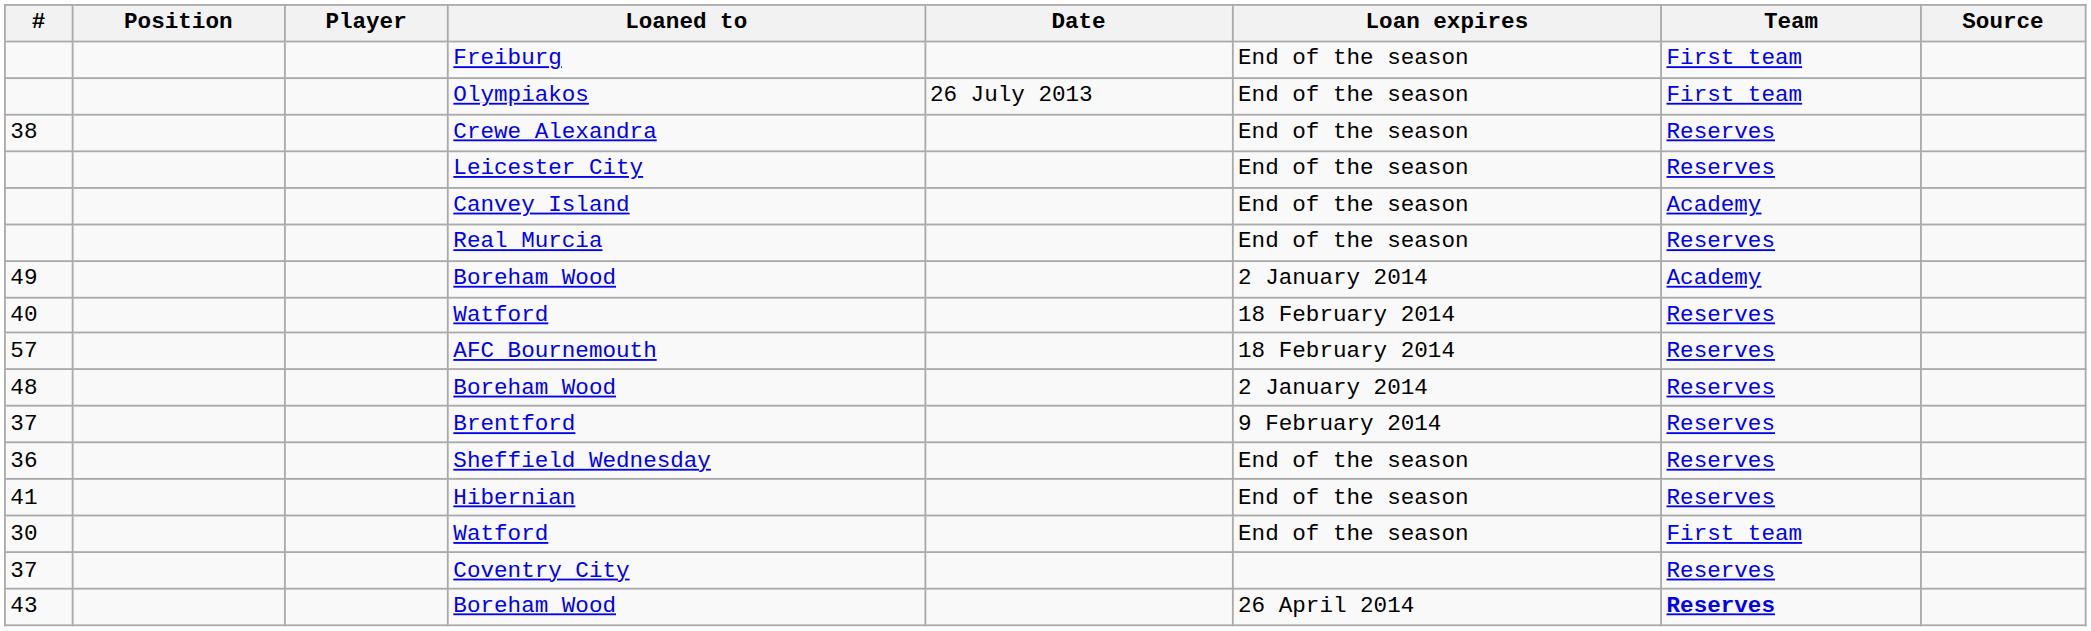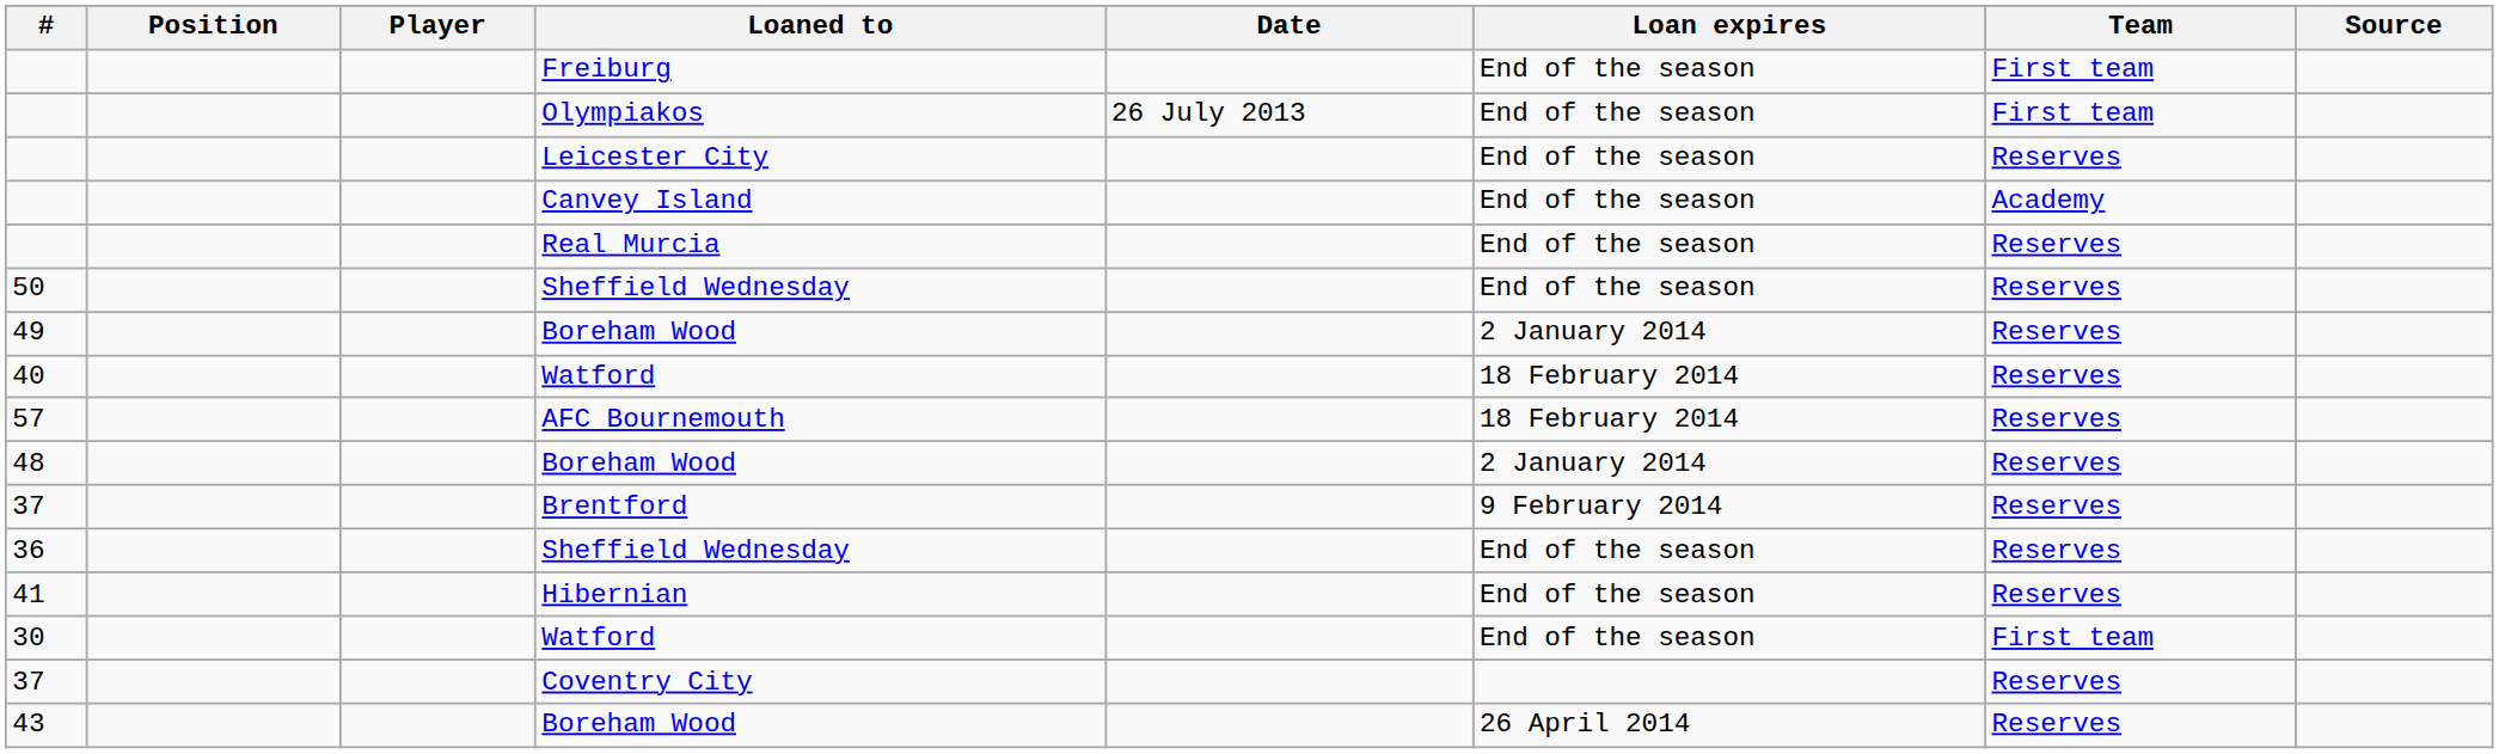 <table class="wikitable sortable" style="width:90%; text-align:center; font-size:95%; text-align:left;">
 <tr>
 <th>#</th>
 <th>Position</th>
 <th>Player</th>
 <th>Loaned to</th>
 <th>Date</th>
 <th>Loan expires</th>
 <th>Team</th>
 <th>Source</th>
 </tr>
 <tr>
 <td></td>
 <td></td>
 <td></td>
 <td> <a href='#'>Freiburg</a></td>
 <td></td>
 <td>End of the season</td>
 <td><a href='#'>First team</a></td>
 <td></td>
 </tr>
 <tr>
 <td></td>
 <td></td>
 <td></td>
 <td> <a href='#'>Olympiakos</a></td>
 <td>26 July 2013</td>
 <td>End of the season</td>
 <td><a href='#'>First team</a></td>
-<td></td>
-</tr>
-<tr>
-<td>38</td>
-<td></td>
-<td></td>
-<td> <a href='#'>Crewe Alexandra</a></td>
-<td></td>
-<td>End of the season</td>
-<td><a href='#'>Reserves</a></td>
 <td></td>
 </tr>
 <tr>
 <td></td>
 <td></td>
 <td></td>
 <td> <a href='#'>Leicester City</a></td>
 <td></td>
 <td>End of the season</td>
 <td><a href='#'>Reserves</a></td>
 <td></td>
 </tr>
 <tr>
 <td></td>
 <td></td>
 <td></td>
 <td> <a href='#'>Canvey Island</a></td>
 <td></td>
 <td>End of the season</td>
 <td><a href='#'>Academy</a></td>
 <td></td>
 </tr>
 <tr>
 <td></td>
 <td></td>
 <td></td>
 <td> <a href='#'>Real Murcia</a></td>
 <td></td>
 <td>End of the season</td>
 <td><a href='#'>Reserves</a></td>
 <td></td>
 </tr>
 <tr>
+<td>50</td>
+<td></td>
+<td></td>
+<td> <a href='#'>Sheffield Wednesday</a></td>
+<td></td>
+<td>End of the season</td>
+<td><a href='#'>Reserves</a></td>
+<td></td>
+</tr>
+<tr>
 <td>49</td>
 <td></td>
 <td></td>
 <td> <a href='#'>Boreham Wood</a></td>
 <td></td>
 <td>2 January 2014</td>
-<td><a href='#'>Academy</a></td>
+<td><a href='#'>Reserves</a></td>
 <td></td>
 </tr>
 <tr>
 <td>40</td>
 <td></td>
 <td></td>
 <td> <a href='#'>Watford</a></td>
 <td></td>
 <td>18 February 2014</td>
 <td><a href='#'>Reserves</a></td>
 <td></td>
 </tr>
 <tr>
 <td>57</td>
 <td></td>
 <td></td>
 <td> <a href='#'>AFC Bournemouth</a></td>
 <td></td>
 <td>18 February 2014</td>
 <td><a href='#'>Reserves</a></td>
 <td></td>
 </tr>
 <tr>
 <td>48</td>
 <td></td>
 <td></td>
 <td> <a href='#'>Boreham Wood</a></td>
 <td></td>
 <td>2 January 2014</td>
 <td><a href='#'>Reserves</a></td>
 <td></td>
 </tr>
 <tr>
 <td>37</td>
 <td></td>
 <td></td>
 <td> <a href='#'>Brentford</a></td>
 <td></td>
 <td>9 February 2014</td>
 <td><a href='#'>Reserves</a></td>
 <td></td>
 </tr>
 <tr>
 <td>36</td>
 <td></td>
 <td></td>
 <td> <a href='#'>Sheffield Wednesday</a></td>
 <td></td>
 <td>End of the season</td>
 <td><a href='#'>Reserves</a></td>
 <td></td>
 </tr>
 <tr>
 <td>41</td>
 <td></td>
 <td></td>
 <td> <a href='#'>Hibernian</a></td>
 <td></td>
 <td>End of the season</td>
 <td><a href='#'>Reserves</a></td>
 <td></td>
 </tr>
 <tr>
 <td>30</td>
 <td></td>
 <td></td>
 <td> <a href='#'>Watford</a></td>
 <td></td>
 <td>End of the season</td>
 <td><a href='#'>First team</a></td>
 <td></td>
 </tr>
 <tr>
 <td>37</td>
 <td></td>
 <td></td>
 <td> <a href='#'>Coventry City</a></td>
 <td></td>
 <td></td>
 <td><a href='#'>Reserves</a></td>
 <td></td>
 </tr>
 <tr>
 <td>43</td>
 <td></td>
 <td></td>
 <td> <a href='#'>Boreham Wood</a></td>
 <td></td>
 <td>26 April 2014</td>
-<td><strong><a href='#'>Reserves</a></strong></td>
+<td><a href='#'>Reserves</a></td>
 <td></td>
 </tr>
 </table>
